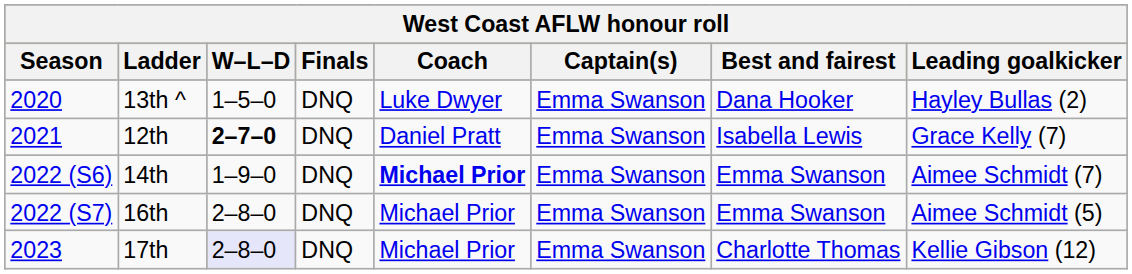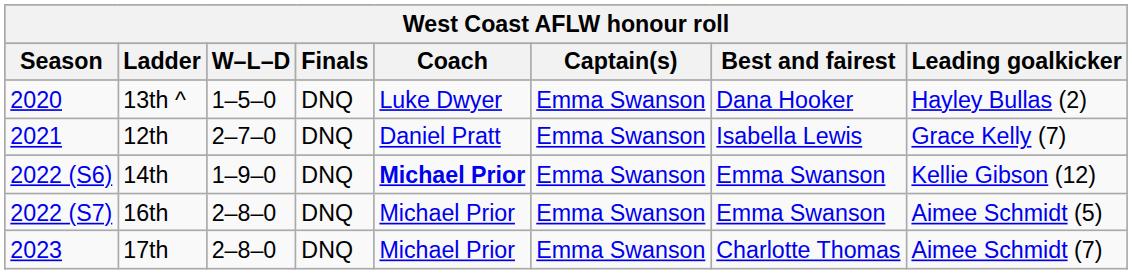 <table class="wikitable">
 <tr style="background:#bdb76b;font-size: 87%">
 <th colspan="9">West Coast AFLW honour roll</th>
 </tr>
 <tr style="background:#bdb76b;font-size: 87%;">
 <th>Season</th>
 <th>Ladder</th>
 <th>W–L–D</th>
 <th>Finals</th>
 <th>Coach</th>
 <th>Captain(s)</th>
 <th>Best and fairest</th>
 <th>Leading goalkicker</th>
 </tr>
 <tr style="font-size: 87%;">
 <td><a href='#'>2020</a></td>
 <td>13th ^</td>
 <td>1–5–0</td>
 <td>DNQ</td>
 <td><a href='#'>Luke Dwyer</a></td>
 <td><a href='#'>Emma Swanson</a></td>
 <td><a href='#'>Dana Hooker</a></td>
 <td><a href='#'>Hayley Bullas</a> (2)</td>
 </tr>
 <tr style="font-size: 87%;">
 <td><a href='#'>2021</a></td>
 <td>12th</td>
-<td><strong>2–7–0</strong></td>
+<td>2–7–0</td>
 <td>DNQ</td>
 <td><a href='#'>Daniel Pratt</a></td>
 <td><a href='#'>Emma Swanson</a></td>
 <td><a href='#'>Isabella Lewis</a></td>
 <td><a href='#'>Grace Kelly</a> (7)</td>
 </tr>
 <tr style="font-size: 87%;">
 <td><a href='#'>2022 (S6)</a></td>
 <td>14th</td>
 <td>1–9–0</td>
 <td>DNQ</td>
 <td><strong><a href='#'>Michael Prior</a></strong></td>
 <td><a href='#'>Emma Swanson</a></td>
 <td><a href='#'>Emma Swanson</a></td>
-<td><a href='#'>Aimee Schmidt</a> (7)</td>
+<td><a href='#'>Kellie Gibson</a> (12)</td>
 </tr>
 <tr style="font-size: 87%;">
 <td><a href='#'>2022 (S7)</a></td>
 <td>16th</td>
 <td>2–8–0</td>
 <td>DNQ</td>
 <td><a href='#'>Michael Prior</a></td>
 <td><a href='#'>Emma Swanson</a></td>
 <td><a href='#'>Emma Swanson</a></td>
 <td><a href='#'>Aimee Schmidt</a> (5)</td>
 </tr>
 <tr style="font-size: 87%;">
 <td><a href='#'>2023</a></td>
 <td>17th</td>
-<td style="background: lavender;">2–8–0</td>
+<td>2–8–0</td>
 <td>DNQ</td>
 <td><a href='#'>Michael Prior</a></td>
 <td><a href='#'>Emma Swanson</a></td>
 <td><a href='#'>Charlotte Thomas</a></td>
-<td><a href='#'>Kellie Gibson</a> (12)</td>
+<td><a href='#'>Aimee Schmidt</a> (7)</td>
 </tr>
 </table>
